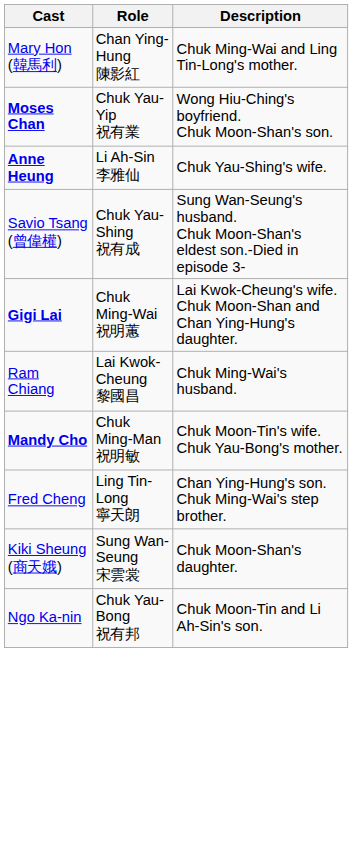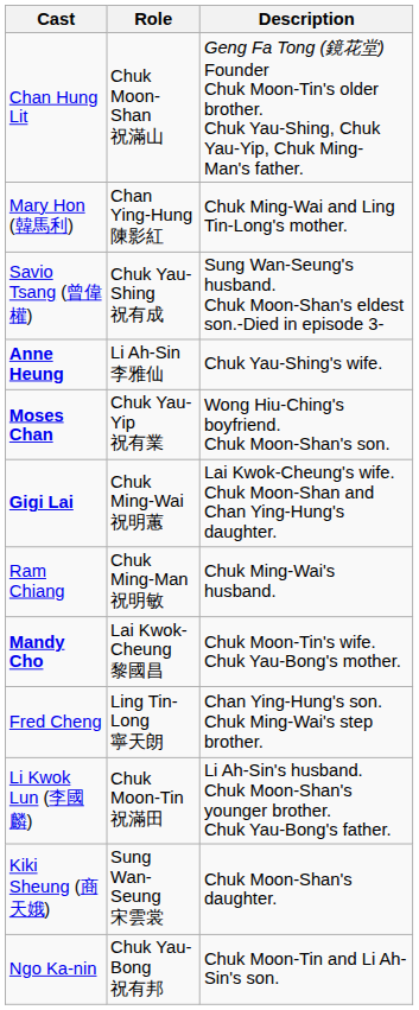 <table class="wikitable" width="60%">
 <tr>
 <th>Cast</th>
 <th>Role</th>
 <th>Description</th>
 </tr>
 <tr>
+<td><a href='#'>Chan Hung Lit</a></td>
+<td>Chuk Moon-Shan <br> 祝滿山</td>
+<td><em>Geng Fa Tong (鏡花堂)</em> Founder <br> Chuk Moon-Tin's older brother. <br> Chuk Yau-Shing, Chuk Yau-Yip, Chuk Ming-Man's father.</td>
+</tr>
+<tr>
 <td><a href='#'>Mary Hon</a> (<a href='#'>韓馬利</a>)</td>
 <td>Chan Ying-Hung <br> 陳影紅</td>
 <td>Chuk Ming-Wai and Ling Tin-Long's mother.</td>
 </tr>
 <tr>
-<td><strong><a href='#'>Moses Chan</a></strong></td>
-<td>Chuk Yau-Yip <br> 祝有業</td>
-<td>Wong Hiu-Ching's boyfriend. <br> Chuk Moon-Shan's son.</td>
+<td><a href='#'>Savio Tsang</a> (<a href='#'>曾偉權</a>)</td>
+<td>Chuk Yau-Shing <br> 祝有成</td>
+<td>Sung Wan-Seung's husband. <br> Chuk Moon-Shan's eldest son.-Died in episode 3-</td>
 </tr>
 <tr>
 <td><strong><a href='#'>Anne Heung</a></strong></td>
 <td>Li Ah-Sin <br> 李雅仙</td>
 <td>Chuk Yau-Shing's wife.</td>
 </tr>
 <tr>
-<td><a href='#'>Savio Tsang</a> (<a href='#'>曾偉權</a>)</td>
-<td>Chuk Yau-Shing <br> 祝有成</td>
-<td>Sung Wan-Seung's husband. <br> Chuk Moon-Shan's eldest son.-Died in episode 3-</td>
+<td><strong><a href='#'>Moses Chan</a></strong></td>
+<td>Chuk Yau-Yip <br> 祝有業</td>
+<td>Wong Hiu-Ching's boyfriend. <br> Chuk Moon-Shan's son.</td>
 </tr>
 <tr>
 <td><strong><a href='#'>Gigi Lai</a></strong></td>
 <td>Chuk Ming-Wai <br> 祝明蕙</td>
 <td>Lai Kwok-Cheung's wife. <br> Chuk Moon-Shan and Chan Ying-Hung's daughter.</td>
 </tr>
 <tr>
 <td><a href='#'>Ram Chiang</a></td>
-<td>Lai Kwok-Cheung <br> 黎國昌</td>
+<td>Chuk Ming-Man <br> 祝明敏</td>
 <td>Chuk Ming-Wai's husband.</td>
 </tr>
 <tr>
 <td><strong><a href='#'>Mandy Cho</a></strong></td>
-<td>Chuk Ming-Man <br> 祝明敏</td>
+<td>Lai Kwok-Cheung <br> 黎國昌</td>
 <td>Chuk Moon-Tin's wife. <br> Chuk Yau-Bong's mother.</td>
 </tr>
 <tr>
 <td><a href='#'>Fred Cheng</a></td>
 <td>Ling Tin-Long <br> 寧天朗</td>
 <td>Chan Ying-Hung's son. <br> Chuk Ming-Wai's step brother.</td>
+</tr>
+<tr>
+<td><a href='#'>Li Kwok Lun</a> (<a href='#'>李國麟</a>)</td>
+<td>Chuk Moon-Tin <br> 祝滿田</td>
+<td>Li Ah-Sin's husband. <br> Chuk Moon-Shan's younger brother. <br> Chuk Yau-Bong's father.</td>
 </tr>
 <tr>
 <td><a href='#'>Kiki Sheung</a> (<a href='#'>商天娥</a>)</td>
 <td>Sung Wan-Seung <br> 宋雲裳</td>
 <td>Chuk Moon-Shan's daughter.</td>
 </tr>
 <tr>
 <td><a href='#'>Ngo Ka-nin</a></td>
 <td>Chuk Yau-Bong <br> 祝有邦</td>
 <td>Chuk Moon-Tin and Li Ah-Sin's son.</td>
 </tr>
 </table>
